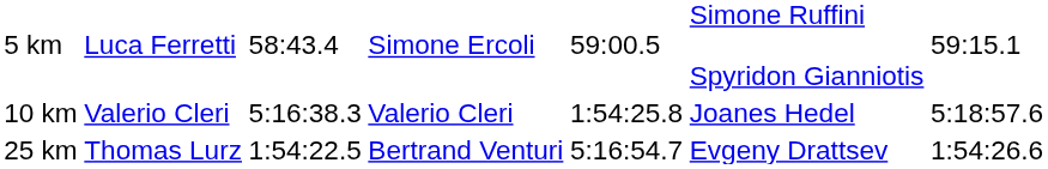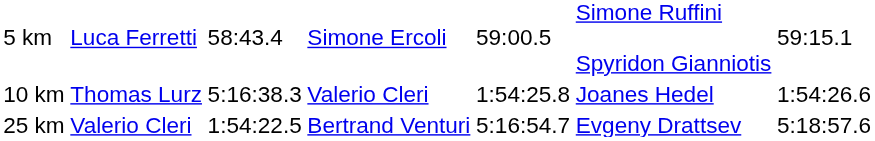 <table>
 <tr>
 <td>5 km</td>
 <td><a href='#'>Luca Ferretti</a> <br> </td>
 <td>58:43.4</td>
 <td><a href='#'>Simone Ercoli</a> <br> </td>
 <td>59:00.5</td>
 <td><a href='#'>Simone Ruffini</a> <br> <br><a href='#'>Spyridon Gianniotis</a> <br> </td>
 <td>59:15.1</td>
 </tr>
 <tr>
 <td>10 km</td>
-<td><a href='#'>Valerio Cleri</a> <br> </td>
+<td><a href='#'>Thomas Lurz</a> <br> </td>
 <td>5:16:38.3</td>
 <td><a href='#'>Valerio Cleri</a> <br> </td>
 <td>1:54:25.8</td>
 <td><a href='#'>Joanes Hedel</a> <br> </td>
-<td>5:18:57.6</td>
+<td>1:54:26.6</td>
 </tr>
 <tr>
 <td>25 km</td>
-<td><a href='#'>Thomas Lurz</a> <br> </td>
+<td><a href='#'>Valerio Cleri</a> <br> </td>
 <td>1:54:22.5</td>
 <td><a href='#'>Bertrand Venturi</a> <br> </td>
 <td>5:16:54.7</td>
 <td><a href='#'>Evgeny Drattsev</a> <br> </td>
-<td>1:54:26.6</td>
+<td>5:18:57.6</td>
 </tr>
 </table>
